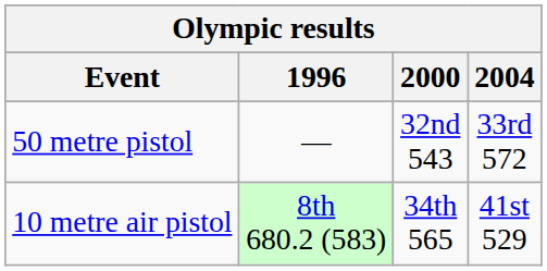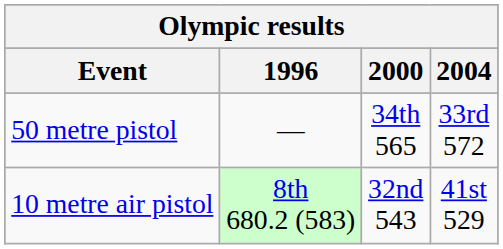 <table class="wikitable" style="text-align: center">
 <tr>
 <th colspan=4>Olympic results</th>
 </tr>
 <tr>
 <th>Event</th>
 <th>1996</th>
 <th>2000</th>
 <th>2004</th>
 </tr>
 <tr>
 <td align=left><a href='#'>50 metre pistol</a></td>
 <td>—</td>
-<td><a href='#'>32nd</a><br>543</td>
+<td><a href='#'>34th</a><br>565</td>
 <td><a href='#'>33rd</a><br>572</td>
 </tr>
 <tr>
 <td align=left><a href='#'>10 metre air pistol</a></td>
 <td style="background: #ccffcc"><a href='#'>8th</a><br>680.2 (583)</td>
-<td><a href='#'>34th</a><br>565</td>
+<td><a href='#'>32nd</a><br>543</td>
 <td><a href='#'>41st</a><br>529</td>
 </tr>
 </table>
